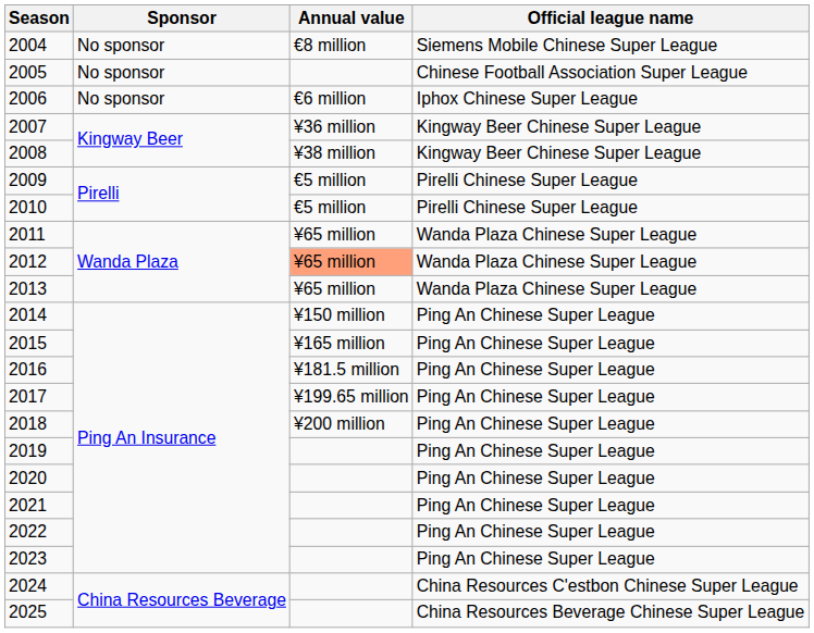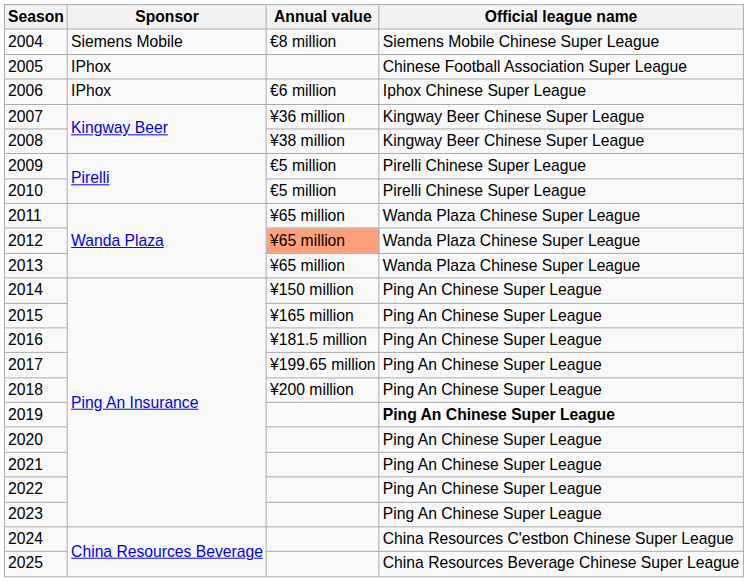 <table class="wikitable">
 <tr>
 </tr>
 <tr>
 <th>Season</th>
 <th>Sponsor</th>
 <th>Annual value</th>
 <th>Official league name</th>
 </tr>
 <tr>
 <td>2004</td>
-<td>No sponsor</td>
+<td>Siemens Mobile</td>
 <td>€8 million</td>
 <td>Siemens Mobile Chinese Super League</td>
 </tr>
 <tr>
 <td>2005</td>
-<td>No sponsor</td>
+<td>IPhox</td>
 <td></td>
 <td>Chinese Football Association Super League</td>
 </tr>
 <tr>
 <td>2006</td>
-<td>No sponsor</td>
+<td>IPhox</td>
 <td>€6 million</td>
 <td>Iphox Chinese Super League</td>
 </tr>
 <tr>
 <td>2007</td>
 <td rowspan="2"><a href='#'>Kingway Beer</a></td>
 <td>¥36 million</td>
 <td>Kingway Beer Chinese Super League</td>
 </tr>
 <tr>
 <td>2008</td>
 <td>¥38 million</td>
 <td>Kingway Beer Chinese Super League</td>
 </tr>
 <tr>
 <td>2009</td>
 <td rowspan="2"><a href='#'>Pirelli</a></td>
 <td>€5 million</td>
 <td>Pirelli Chinese Super League</td>
 </tr>
 <tr>
 <td>2010</td>
 <td>€5 million</td>
 <td>Pirelli Chinese Super League</td>
 </tr>
 <tr>
 <td>2011</td>
 <td rowspan="3"><a href='#'>Wanda Plaza</a></td>
 <td>¥65 million</td>
 <td>Wanda Plaza Chinese Super League</td>
 </tr>
 <tr>
 <td>2012</td>
 <td style="background: lightsalmon;">¥65 million</td>
 <td>Wanda Plaza Chinese Super League</td>
 </tr>
 <tr>
 <td>2013</td>
 <td>¥65 million</td>
 <td>Wanda Plaza Chinese Super League</td>
 </tr>
 <tr>
 <td>2014</td>
 <td rowspan="10"><a href='#'>Ping An Insurance</a></td>
 <td>¥150 million</td>
 <td>Ping An Chinese Super League</td>
 </tr>
 <tr>
 <td>2015</td>
 <td>¥165 million</td>
 <td>Ping An Chinese Super League</td>
 </tr>
 <tr>
 <td>2016</td>
 <td>¥181.5 million</td>
 <td>Ping An Chinese Super League</td>
 </tr>
 <tr>
 <td>2017</td>
 <td>¥199.65 million</td>
 <td>Ping An Chinese Super League</td>
 </tr>
 <tr>
 <td>2018</td>
 <td>¥200 million</td>
 <td>Ping An Chinese Super League</td>
 </tr>
 <tr>
 <td>2019</td>
 <td></td>
-<td>Ping An Chinese Super League</td>
+<td><strong>Ping An Chinese Super League</strong></td>
 </tr>
 <tr>
 <td>2020</td>
 <td></td>
 <td>Ping An Chinese Super League</td>
 </tr>
 <tr>
 <td>2021</td>
 <td></td>
 <td>Ping An Chinese Super League</td>
 </tr>
 <tr>
 <td>2022</td>
 <td></td>
 <td>Ping An Chinese Super League</td>
 </tr>
 <tr>
 <td>2023</td>
 <td></td>
 <td>Ping An Chinese Super League</td>
 </tr>
 <tr>
 <td>2024</td>
 <td rowspan="2"><a href='#'>China Resources Beverage</a></td>
 <td></td>
 <td>China Resources C'estbon Chinese Super League</td>
 </tr>
 <tr>
 <td>2025</td>
 <td></td>
 <td>China Resources Beverage Chinese Super League</td>
 </tr>
 </table>
